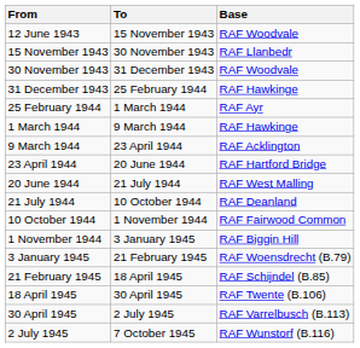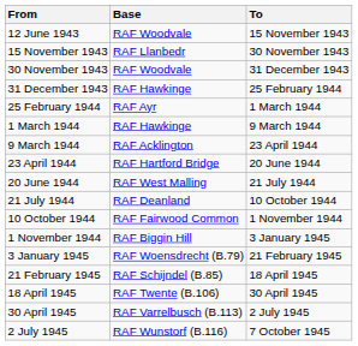 <table class="wikitable">
 <tr>
 <th style="text-align: left; ">From</th>
+<th style="text-align: left; ">Base</th>
 <th style="text-align: left; ">To</th>
-<th style="text-align: left; ">Base</th>
 </tr>
 <tr>
 <td>12 June 1943</td>
+<td><a href='#'>RAF Woodvale</a></td>
 <td>15 November 1943</td>
-<td><a href='#'>RAF Woodvale</a></td>
 </tr>
 <tr>
 <td>15 November 1943</td>
+<td><a href='#'>RAF Llanbedr</a></td>
 <td>30 November 1943</td>
-<td><a href='#'>RAF Llanbedr</a></td>
 </tr>
 <tr>
 <td>30 November 1943</td>
+<td><a href='#'>RAF Woodvale</a></td>
 <td>31 December 1943</td>
-<td><a href='#'>RAF Woodvale</a></td>
 </tr>
 <tr>
 <td>31 December 1943</td>
+<td><a href='#'>RAF Hawkinge</a></td>
 <td>25 February 1944</td>
-<td><a href='#'>RAF Hawkinge</a></td>
 </tr>
 <tr>
 <td>25 February 1944</td>
+<td><a href='#'>RAF Ayr</a></td>
 <td>1 March 1944</td>
-<td><a href='#'>RAF Ayr</a></td>
 </tr>
 <tr>
 <td>1 March 1944</td>
+<td><a href='#'>RAF Hawkinge</a></td>
 <td>9 March 1944</td>
-<td><a href='#'>RAF Hawkinge</a></td>
 </tr>
 <tr>
 <td>9 March 1944</td>
+<td><a href='#'>RAF Acklington</a></td>
 <td>23 April 1944</td>
-<td><a href='#'>RAF Acklington</a></td>
 </tr>
 <tr>
 <td>23 April 1944</td>
+<td><a href='#'>RAF Hartford Bridge</a></td>
 <td>20 June 1944</td>
-<td><a href='#'>RAF Hartford Bridge</a></td>
 </tr>
 <tr>
 <td>20 June 1944</td>
+<td><a href='#'>RAF West Malling</a></td>
 <td>21 July 1944</td>
-<td><a href='#'>RAF West Malling</a></td>
 </tr>
 <tr>
 <td>21 July 1944</td>
+<td><a href='#'>RAF Deanland</a></td>
 <td>10 October 1944</td>
-<td><a href='#'>RAF Deanland</a></td>
 </tr>
 <tr>
 <td>10 October 1944</td>
+<td><a href='#'>RAF Fairwood Common</a></td>
 <td>1 November 1944</td>
-<td><a href='#'>RAF Fairwood Common</a></td>
 </tr>
 <tr>
 <td>1 November 1944</td>
+<td><a href='#'>RAF Biggin Hill</a></td>
 <td>3 January 1945</td>
-<td><a href='#'>RAF Biggin Hill</a></td>
 </tr>
 <tr>
 <td>3 January 1945</td>
+<td><a href='#'>RAF Woensdrecht</a> (B.79)</td>
 <td>21 February 1945</td>
-<td><a href='#'>RAF Woensdrecht</a> (B.79)</td>
 </tr>
 <tr>
 <td>21 February 1945</td>
+<td><a href='#'>RAF Schijndel</a> (B.85)</td>
 <td>18 April 1945</td>
-<td><a href='#'>RAF Schijndel</a> (B.85)</td>
 </tr>
 <tr>
 <td>18 April 1945</td>
+<td><a href='#'>RAF Twente</a> (B.106)</td>
 <td>30 April 1945</td>
-<td><a href='#'>RAF Twente</a> (B.106)</td>
 </tr>
 <tr>
 <td>30 April 1945</td>
+<td><a href='#'>RAF Varrelbusch</a> (B.113)</td>
 <td>2 July 1945</td>
-<td><a href='#'>RAF Varrelbusch</a> (B.113)</td>
 </tr>
 <tr>
 <td>2 July 1945</td>
+<td><a href='#'>RAF Wunstorf</a> (B.116)</td>
 <td>7 October 1945</td>
-<td><a href='#'>RAF Wunstorf</a> (B.116)</td>
 </tr>
 </table>
